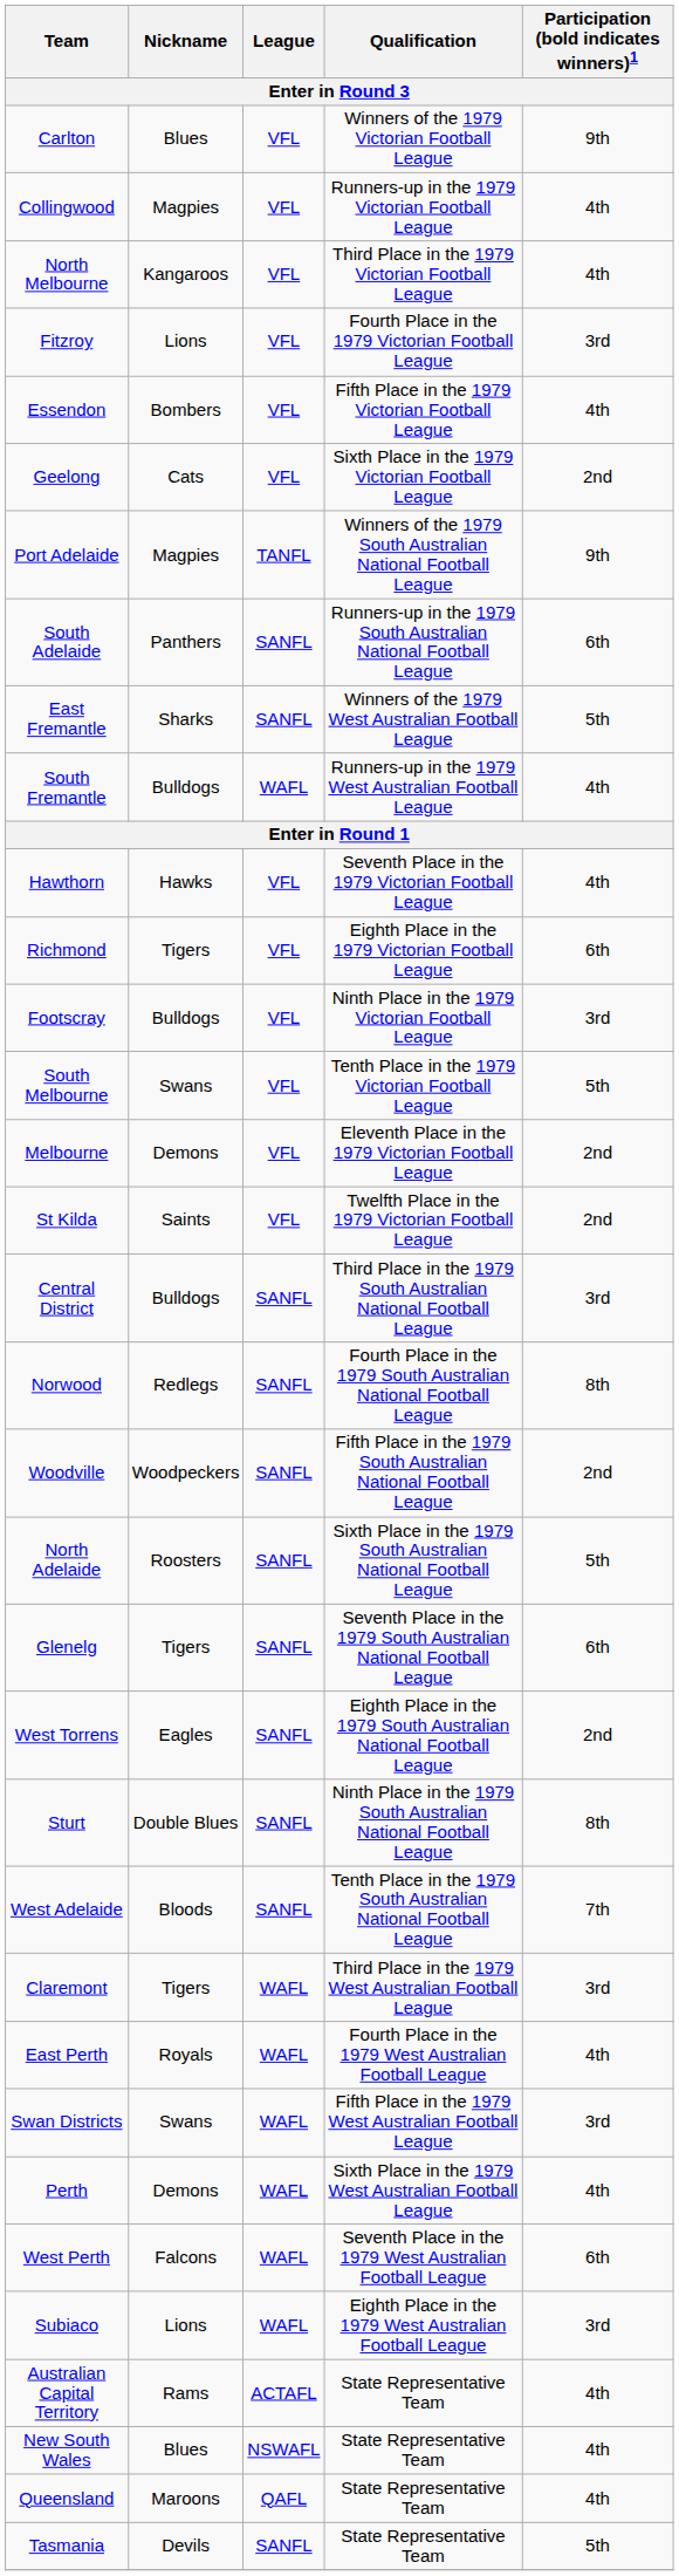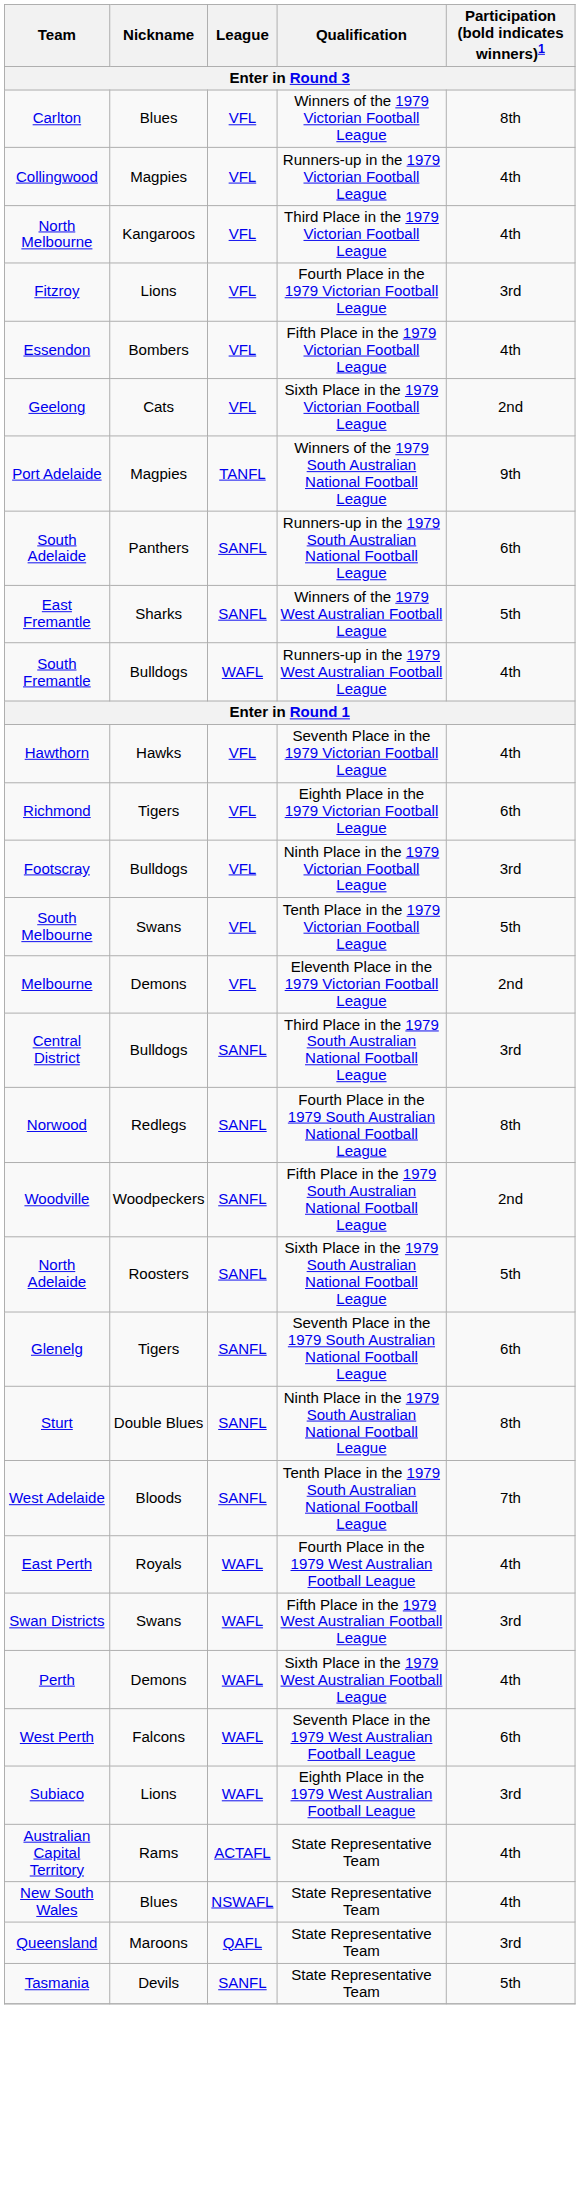 <table class="wikitable" style="text-align:center">
 <tr>
 <th>Team</th>
 <th>Nickname</th>
 <th>League</th>
 <th>Qualification</th>
 <th>Participation (bold indicates winners)<sup><strong><a href='#'>1</a></strong></sup></th>
 </tr>
 <tr>
 <th colspan=5>Enter in <a href='#'>Round 3</a></th>
 </tr>
 <tr>
 <td><a href='#'>Carlton</a></td>
 <td>Blues</td>
 <td><a href='#'>VFL</a></td>
 <td>Winners of the <a href='#'>1979 Victorian Football League</a></td>
-<td>9th </td>
+<td>8th </td>
 </tr>
 <tr>
 <td><a href='#'>Collingwood</a></td>
 <td>Magpies</td>
 <td><a href='#'>VFL</a></td>
 <td>Runners-up in the <a href='#'>1979 Victorian Football League</a></td>
 <td>4th </td>
 </tr>
 <tr>
 <td><a href='#'>North Melbourne</a></td>
 <td>Kangaroos</td>
 <td><a href='#'>VFL</a></td>
 <td>Third Place in the <a href='#'>1979 Victorian Football League</a></td>
 <td>4th </td>
 </tr>
 <tr>
 <td><a href='#'>Fitzroy</a></td>
 <td>Lions</td>
 <td><a href='#'>VFL</a></td>
 <td>Fourth Place in the <a href='#'>1979 Victorian Football League</a></td>
 <td>3rd </td>
 </tr>
 <tr>
 <td><a href='#'>Essendon</a></td>
 <td>Bombers</td>
 <td><a href='#'>VFL</a></td>
 <td>Fifth Place in the <a href='#'>1979 Victorian Football League</a></td>
 <td>4th </td>
 </tr>
 <tr>
 <td><a href='#'>Geelong</a></td>
 <td>Cats</td>
 <td><a href='#'>VFL</a></td>
 <td>Sixth Place in the <a href='#'>1979 Victorian Football League</a></td>
 <td>2nd </td>
 </tr>
 <tr>
 <td><a href='#'>Port Adelaide</a></td>
 <td>Magpies</td>
 <td><a href='#'>TANFL</a></td>
 <td>Winners of the <a href='#'>1979 South Australian National Football League</a></td>
 <td>9th </td>
 </tr>
 <tr>
 <td><a href='#'>South Adelaide</a></td>
 <td>Panthers</td>
 <td><a href='#'>SANFL</a></td>
 <td>Runners-up in the <a href='#'>1979 South Australian National Football League</a></td>
 <td>6th </td>
 </tr>
 <tr>
 <td><a href='#'>East Fremantle</a></td>
 <td>Sharks</td>
 <td><a href='#'>SANFL</a></td>
 <td>Winners of the <a href='#'>1979 West Australian Football League</a></td>
 <td>5th </td>
 </tr>
 <tr>
 <td><a href='#'>South Fremantle</a></td>
 <td>Bulldogs</td>
 <td><a href='#'>WAFL</a></td>
 <td>Runners-up in the <a href='#'>1979 West Australian Football League</a></td>
 <td>4th </td>
 </tr>
 <tr>
 <th colspan=5>Enter in <a href='#'>Round 1</a></th>
 </tr>
 <tr>
 <td><a href='#'>Hawthorn</a></td>
 <td>Hawks</td>
 <td><a href='#'>VFL</a></td>
 <td>Seventh Place in the <a href='#'>1979 Victorian Football League</a></td>
 <td>4th </td>
 </tr>
 <tr>
 <td><a href='#'>Richmond</a></td>
 <td>Tigers</td>
 <td><a href='#'>VFL</a></td>
 <td>Eighth Place in the <a href='#'>1979 Victorian Football League</a></td>
 <td>6th </td>
 </tr>
 <tr>
 <td><a href='#'>Footscray</a></td>
 <td>Bulldogs</td>
 <td><a href='#'>VFL</a></td>
 <td>Ninth Place in the <a href='#'>1979 Victorian Football League</a></td>
 <td>3rd </td>
 </tr>
 <tr>
 <td><a href='#'>South Melbourne</a></td>
 <td>Swans</td>
 <td><a href='#'>VFL</a></td>
 <td>Tenth Place in the <a href='#'>1979 Victorian Football League</a></td>
 <td>5th </td>
 </tr>
 <tr>
 <td><a href='#'>Melbourne</a></td>
 <td>Demons</td>
 <td><a href='#'>VFL</a></td>
 <td>Eleventh Place in the <a href='#'>1979 Victorian Football League</a></td>
 <td>2nd </td>
 </tr>
 <tr>
-<td><a href='#'>St Kilda</a></td>
-<td>Saints</td>
-<td><a href='#'>VFL</a></td>
-<td>Twelfth Place in the <a href='#'>1979 Victorian Football League</a></td>
-<td>2nd </td>
-</tr>
-<tr>
 <td><a href='#'>Central District</a></td>
 <td>Bulldogs</td>
 <td><a href='#'>SANFL</a></td>
 <td>Third Place in the <a href='#'>1979 South Australian National Football League</a></td>
 <td>3rd </td>
 </tr>
 <tr>
 <td><a href='#'>Norwood</a></td>
 <td>Redlegs</td>
 <td><a href='#'>SANFL</a></td>
 <td>Fourth Place in the <a href='#'>1979 South Australian National Football League</a></td>
 <td>8th </td>
 </tr>
 <tr>
 <td><a href='#'>Woodville</a></td>
 <td>Woodpeckers</td>
 <td><a href='#'>SANFL</a></td>
 <td>Fifth Place in the <a href='#'>1979 South Australian National Football League</a></td>
 <td>2nd </td>
 </tr>
 <tr>
 <td><a href='#'>North Adelaide</a></td>
 <td>Roosters</td>
 <td><a href='#'>SANFL</a></td>
 <td>Sixth Place in the <a href='#'>1979 South Australian National Football League</a></td>
 <td>5th </td>
 </tr>
 <tr>
 <td><a href='#'>Glenelg</a></td>
 <td>Tigers</td>
 <td><a href='#'>SANFL</a></td>
 <td>Seventh Place in the <a href='#'>1979 South Australian National Football League</a></td>
 <td>6th </td>
 </tr>
 <tr>
-<td><a href='#'>West Torrens</a></td>
-<td>Eagles</td>
-<td><a href='#'>SANFL</a></td>
-<td>Eighth Place in the <a href='#'>1979 South Australian National Football League</a></td>
-<td>2nd </td>
-</tr>
-<tr>
 <td><a href='#'>Sturt</a></td>
 <td>Double Blues</td>
 <td><a href='#'>SANFL</a></td>
 <td>Ninth Place in the <a href='#'>1979 South Australian National Football League</a></td>
 <td>8th </td>
 </tr>
 <tr>
 <td><a href='#'>West Adelaide</a></td>
 <td>Bloods</td>
 <td><a href='#'>SANFL</a></td>
 <td>Tenth Place in the <a href='#'>1979 South Australian National Football League</a></td>
 <td>7th </td>
-</tr>
-<tr>
-<td><a href='#'>Claremont</a></td>
-<td>Tigers</td>
-<td><a href='#'>WAFL</a></td>
-<td>Third Place in the <a href='#'>1979 West Australian Football League</a></td>
-<td>3rd </td>
 </tr>
 <tr>
 <td><a href='#'>East Perth</a></td>
 <td>Royals</td>
 <td><a href='#'>WAFL</a></td>
 <td>Fourth Place in the <a href='#'>1979 West Australian Football League</a></td>
 <td>4th </td>
 </tr>
 <tr>
 <td><a href='#'>Swan Districts</a></td>
 <td>Swans</td>
 <td><a href='#'>WAFL</a></td>
 <td>Fifth Place in the <a href='#'>1979 West Australian Football League</a></td>
 <td>3rd </td>
 </tr>
 <tr>
 <td><a href='#'>Perth</a></td>
 <td>Demons</td>
 <td><a href='#'>WAFL</a></td>
 <td>Sixth Place in the <a href='#'>1979 West Australian Football League</a></td>
 <td>4th </td>
 </tr>
 <tr>
 <td><a href='#'>West Perth</a></td>
 <td>Falcons</td>
 <td><a href='#'>WAFL</a></td>
 <td>Seventh Place in the <a href='#'>1979 West Australian Football League</a></td>
 <td>6th </td>
 </tr>
 <tr>
 <td><a href='#'>Subiaco</a></td>
 <td>Lions</td>
 <td><a href='#'>WAFL</a></td>
 <td>Eighth Place in the <a href='#'>1979 West Australian Football League</a></td>
 <td>3rd </td>
 </tr>
 <tr>
 <td><a href='#'>Australian Capital Territory</a></td>
 <td>Rams</td>
 <td><a href='#'>ACTAFL</a></td>
 <td>State Representative Team</td>
 <td>4th </td>
 </tr>
 <tr>
 <td><a href='#'>New South Wales</a></td>
 <td>Blues</td>
 <td><a href='#'>NSWAFL</a></td>
 <td>State Representative Team</td>
 <td>4th </td>
 </tr>
 <tr>
 <td><a href='#'>Queensland</a></td>
 <td>Maroons</td>
 <td><a href='#'>QAFL</a></td>
 <td>State Representative Team</td>
-<td>4th </td>
+<td>3rd </td>
 </tr>
 <tr>
 <td><a href='#'>Tasmania</a></td>
 <td>Devils</td>
 <td><a href='#'>SANFL</a></td>
 <td>State Representative Team</td>
 <td>5th </td>
 </tr>
 <tr>
 </tr>
 </table>
